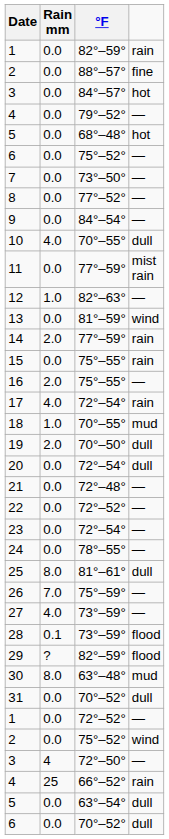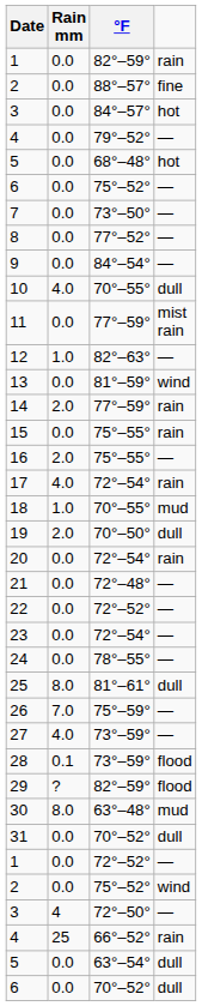 <table class="wikitable" style="float:right; margin:0 0 1em 1em;">
 <tr>
 <th>Date</th>
 <th>Rain<br>mm</th>
 <th><a href='#'>°F</a></th>
 </tr>
 <tr>
 <td>1</td>
 <td>0.0</td>
 <td>82°–59°</td>
 <td>rain</td>
 </tr>
 <tr>
 <td>2</td>
 <td>0.0</td>
 <td>88°–57°</td>
 <td>fine</td>
 </tr>
 <tr>
 <td>3</td>
 <td>0.0</td>
 <td>84°–57°</td>
 <td>hot</td>
 </tr>
 <tr>
 <td>4</td>
 <td>0.0</td>
 <td>79°–52°</td>
 <td>—</td>
 </tr>
 <tr>
 <td>5</td>
 <td>0.0</td>
 <td>68°–48°</td>
 <td>hot</td>
 </tr>
 <tr>
 <td>6</td>
 <td>0.0</td>
 <td>75°–52°</td>
 <td>—</td>
 </tr>
 <tr>
 <td>7</td>
 <td>0.0</td>
 <td>73°–50°</td>
 <td>—</td>
 </tr>
 <tr>
 <td>8</td>
 <td>0.0</td>
 <td>77°–52°</td>
 <td>—</td>
 </tr>
 <tr>
 <td>9</td>
 <td>0.0</td>
 <td>84°–54°</td>
 <td>—</td>
 </tr>
 <tr>
 <td>10</td>
 <td>4.0</td>
 <td>70°–55°</td>
 <td>dull</td>
 </tr>
 <tr>
 <td>11</td>
 <td>0.0</td>
 <td>77°–59°</td>
 <td>mist<br>rain</td>
 </tr>
 <tr>
 <td>12</td>
 <td>1.0</td>
 <td>82°–63°</td>
 <td>—</td>
 </tr>
 <tr>
 <td>13</td>
 <td>0.0</td>
 <td>81°–59°</td>
 <td>wind</td>
 </tr>
 <tr>
 <td>14</td>
 <td>2.0</td>
 <td>77°–59°</td>
 <td>rain</td>
 </tr>
 <tr>
 <td>15</td>
 <td>0.0</td>
 <td>75°–55°</td>
 <td>rain</td>
 </tr>
 <tr>
 <td>16</td>
 <td>2.0</td>
 <td>75°–55°</td>
 <td>—</td>
 </tr>
 <tr>
 <td>17</td>
 <td>4.0</td>
 <td>72°–54°</td>
 <td>rain</td>
 </tr>
 <tr>
 <td>18</td>
 <td>1.0</td>
 <td>70°–55°</td>
 <td>mud</td>
 </tr>
 <tr>
 <td>19</td>
 <td>2.0</td>
 <td>70°–50°</td>
 <td>dull</td>
 </tr>
 <tr>
 <td>20</td>
 <td>0.0</td>
 <td>72°–54°</td>
-<td>dull</td>
+<td>rain</td>
 </tr>
 <tr>
 <td>21</td>
 <td>0.0</td>
 <td>72°–48°</td>
 <td>—</td>
 </tr>
 <tr>
 <td>22</td>
 <td>0.0</td>
 <td>72°–52°</td>
 <td>—</td>
 </tr>
 <tr>
 <td>23</td>
 <td>0.0</td>
 <td>72°–54°</td>
 <td>—</td>
 </tr>
 <tr>
 <td>24</td>
 <td>0.0</td>
 <td>78°–55°</td>
 <td>—</td>
 </tr>
 <tr>
 <td>25</td>
 <td>8.0</td>
 <td>81°–61°</td>
 <td>dull</td>
 </tr>
 <tr>
 <td>26</td>
 <td>7.0</td>
 <td>75°–59°</td>
 <td>—</td>
 </tr>
 <tr>
 <td>27</td>
 <td>4.0</td>
 <td>73°–59°</td>
 <td>—</td>
 </tr>
 <tr>
 <td>28</td>
 <td>0.1</td>
 <td>73°–59°</td>
 <td>flood</td>
 </tr>
 <tr>
 <td>29</td>
 <td>?</td>
 <td>82°–59°</td>
 <td>flood</td>
 </tr>
 <tr>
 <td>30</td>
 <td>8.0</td>
 <td>63°–48°</td>
 <td>mud</td>
 </tr>
 <tr>
 <td>31</td>
 <td>0.0</td>
 <td>70°–52°</td>
 <td>dull</td>
 </tr>
 <tr>
 <td>1</td>
 <td>0.0</td>
 <td>72°–52°</td>
 <td>—</td>
 </tr>
 <tr>
 <td>2</td>
 <td>0.0</td>
 <td>75°–52°</td>
 <td>wind</td>
 </tr>
 <tr>
 <td>3</td>
 <td>4</td>
 <td>72°–50°</td>
 <td>—</td>
 </tr>
 <tr>
 <td>4</td>
 <td>25</td>
 <td>66°–52°</td>
 <td>rain</td>
 </tr>
 <tr>
 <td>5</td>
 <td>0.0</td>
 <td>63°–54°</td>
 <td>dull</td>
 </tr>
 <tr>
 <td>6</td>
 <td>0.0</td>
 <td>70°–52°</td>
 <td>dull</td>
 </tr>
 </table>
